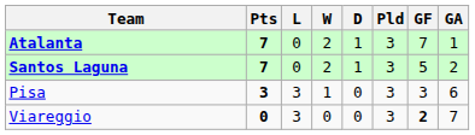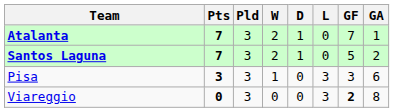 <table class="wikitable" style="text-align:center;">
 <tr>
 <th width=200>Team</th>
 <th width=20>Pts</th>
-<th width=20>L</th>
+<th width=20>Pld</th>
 <th width=20>W</th>
 <th width=20>D</th>
-<th width=20>Pld</th>
+<th width=20>L</th>
 <th width=20>GF</th>
 <th width=20>GA</th>
 </tr>
 <tr style="background:#ccffcc">
 <td style="text-align:left"> <strong><a href='#'>Atalanta</a></strong></td>
 <td><strong>7</strong></td>
-<td>0</td>
+<td>3</td>
 <td>2</td>
 <td>1</td>
-<td>3</td>
+<td>0</td>
 <td>7</td>
 <td>1</td>
 </tr>
 <tr style="background:#ccffcc">
 <td style="text-align:left"> <strong><a href='#'>Santos Laguna</a></strong></td>
 <td><strong>7</strong></td>
-<td>0</td>
+<td>3</td>
 <td>2</td>
 <td>1</td>
-<td>3</td>
+<td>0</td>
 <td>5</td>
 <td>2</td>
 </tr>
 <tr>
 <td style="text-align:left"> <a href='#'>Pisa</a></td>
 <td><strong>3</strong></td>
 <td>3</td>
 <td>1</td>
 <td>0</td>
 <td>3</td>
 <td>3</td>
 <td>6</td>
 </tr>
 <tr>
 <td style="text-align:left"> <a href='#'>Viareggio</a></td>
 <td><strong>0</strong></td>
 <td>3</td>
 <td>0</td>
 <td>0</td>
 <td>3</td>
 <td><strong>2</strong></td>
-<td>7</td>
+<td>8</td>
 </tr>
 </table>
